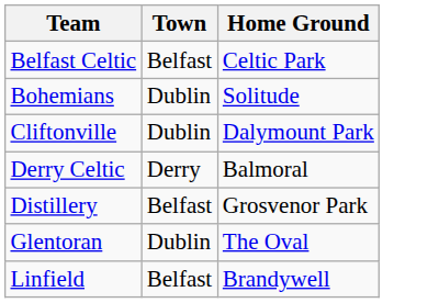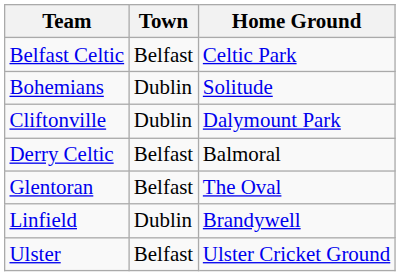 <table class="wikitable sortable">
 <tr>
 <th>Team</th>
 <th>Town</th>
 <th>Home Ground</th>
 </tr>
 <tr>
 <td><a href='#'>Belfast Celtic</a></td>
 <td>Belfast</td>
 <td><a href='#'>Celtic Park</a></td>
 </tr>
 <tr>
 <td><a href='#'>Bohemians</a></td>
 <td>Dublin</td>
 <td><a href='#'>Solitude</a></td>
 </tr>
 <tr>
 <td><a href='#'>Cliftonville</a></td>
 <td>Dublin</td>
 <td><a href='#'>Dalymount Park</a></td>
 </tr>
 <tr>
 <td><a href='#'>Derry Celtic</a></td>
-<td>Derry</td>
+<td>Belfast</td>
 <td>Balmoral</td>
 </tr>
 <tr>
-<td><a href='#'>Distillery</a></td>
+<td><a href='#'>Glentoran</a></td>
 <td>Belfast</td>
-<td>Grosvenor Park</td>
-</tr>
-<tr>
-<td><a href='#'>Glentoran</a></td>
-<td>Dublin</td>
 <td><a href='#'>The Oval</a></td>
 </tr>
 <tr>
 <td><a href='#'>Linfield</a></td>
-<td>Belfast</td>
+<td>Dublin</td>
 <td><a href='#'>Brandywell</a></td>
 </tr>
+<tr>
+<td><a href='#'>Ulster</a></td>
+<td>Belfast</td>
+<td><a href='#'>Ulster Cricket Ground</a></td>
+</tr>
 </table>
